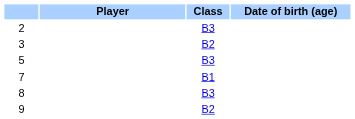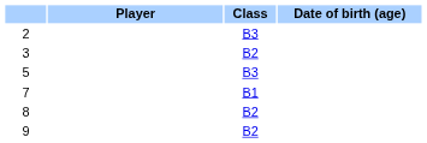 <table class="sortable" border="0" cellspacing="2" cellpadding="2">
 <tr style="background-color:#AAD0FF">
 <th width=8%></th>
 <th width=34%>Player</th>
 <th width=10%>Class</th>
 <th width=28%>Date of birth (age)</th>
 </tr>
 <tr>
 <td style="text-align: center;">2</td>
 <td></td>
 <td style="text-align: center;"><a href='#'>B3</a></td>
 <td style="text-align: center;"></td>
 </tr>
 <tr>
 <td style="text-align: center;">3</td>
 <td></td>
 <td style="text-align: center;"><a href='#'>B2</a></td>
 <td style="text-align: center;"></td>
 </tr>
 <tr>
 <td style="text-align: center;">5</td>
 <td></td>
 <td style="text-align: center;"><a href='#'>B3</a></td>
 <td style="text-align: center;"></td>
 </tr>
 <tr>
 <td style="text-align: center;">7</td>
 <td></td>
 <td style="text-align: center;"><a href='#'>B1</a></td>
 <td style="text-align: center;"></td>
 </tr>
 <tr>
 <td style="text-align: center;">8</td>
 <td></td>
-<td style="text-align: center;"><a href='#'>B3</a></td>
+<td style="text-align: center;"><a href='#'>B2</a></td>
 <td style="text-align: center;"></td>
 </tr>
 <tr>
 <td style="text-align: center;">9</td>
 <td></td>
 <td style="text-align: center;"><a href='#'>B2</a></td>
 <td style="text-align: center;"></td>
 </tr>
 </table>
